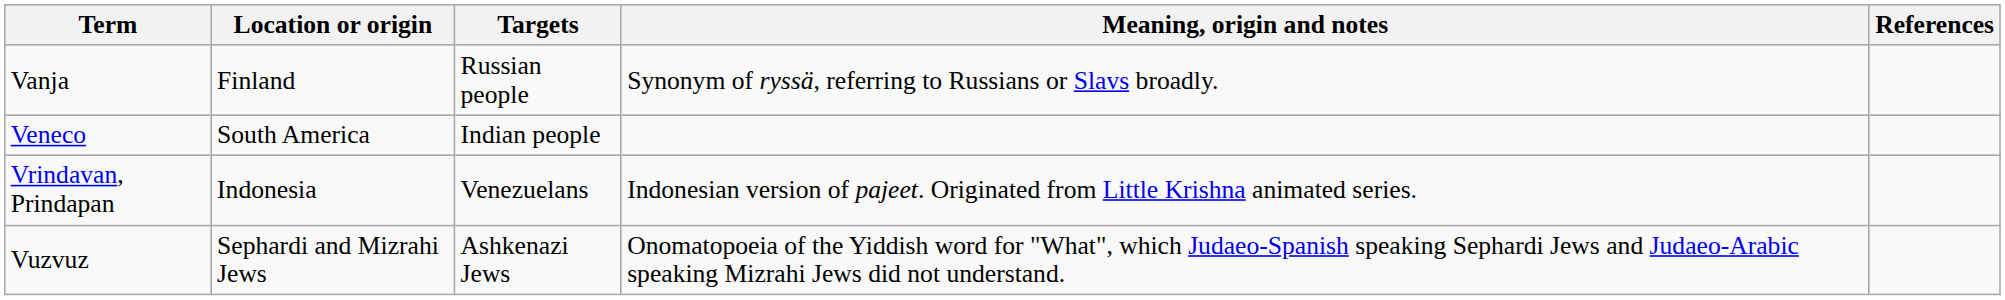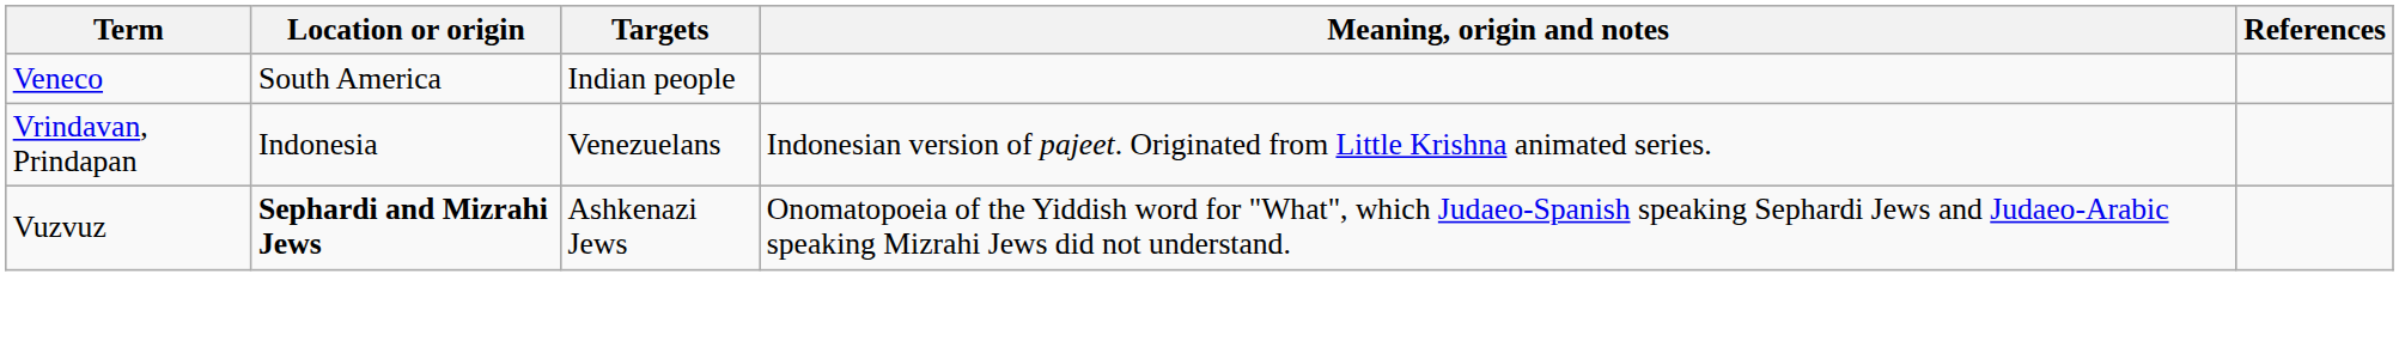 <table class="wikitable">
 <tr>
 <th>Term</th>
 <th>Location or origin</th>
 <th>Targets</th>
 <th>Meaning, origin and notes</th>
 <th>References</th>
-</tr>
-<tr>
-<td>Vanja</td>
-<td>Finland</td>
-<td>Russian people</td>
-<td>Synonym of <em>ryssä</em>, referring to Russians or <a href='#'>Slavs</a> broadly.</td>
-<td></td>
 </tr>
 <tr>
 <td><a href='#'>Veneco</a></td>
 <td>South America</td>
 <td>Indian people</td>
 <td></td>
 <td></td>
 </tr>
 <tr>
 <td><a href='#'>Vrindavan</a>, Prindapan</td>
 <td>Indonesia</td>
 <td>Venezuelans</td>
 <td>Indonesian version of <em>pajeet</em>. Originated from <a href='#'>Little Krishna</a> animated series.</td>
 <td></td>
 </tr>
 <tr>
 <td>Vuzvuz</td>
-<td>Sephardi and Mizrahi Jews</td>
+<td><strong>Sephardi and Mizrahi Jews</strong></td>
 <td>Ashkenazi Jews</td>
 <td>Onomatopoeia of the Yiddish word for "What", which <a href='#'>Judaeo-Spanish</a> speaking Sephardi Jews and <a href='#'>Judaeo-Arabic</a> speaking Mizrahi Jews did not understand.</td>
 <td></td>
 </tr>
 </table>
